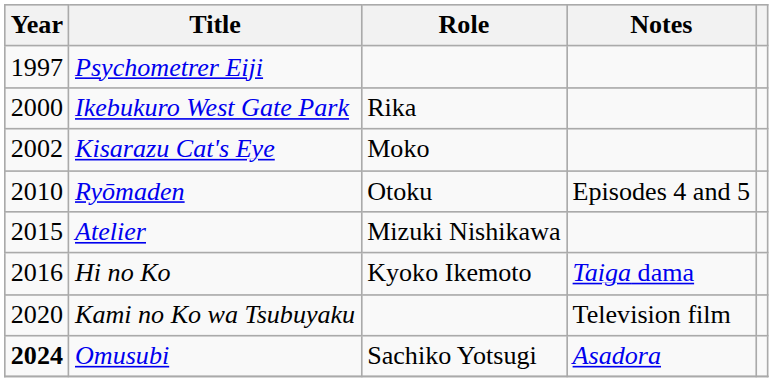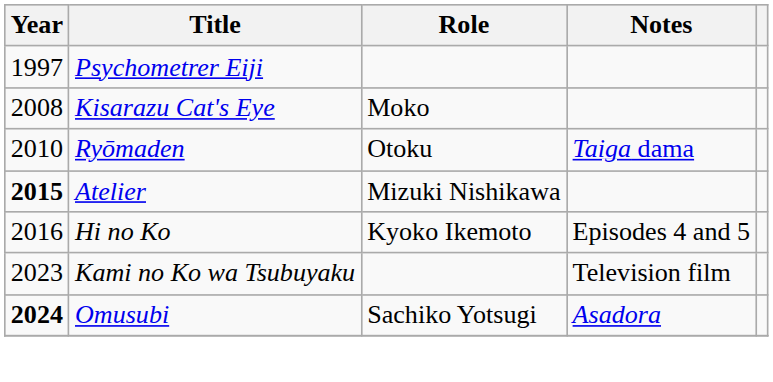 <table class="wikitable">
 <tr>
 <th>Year</th>
 <th>Title</th>
 <th>Role</th>
 <th>Notes</th>
 <th></th>
 </tr>
 <tr>
 <td>1997</td>
 <td><em><a href='#'>Psychometrer Eiji</a></em></td>
 <td></td>
 <td></td>
 <td></td>
 </tr>
 <tr>
-<td>2000</td>
-<td><em><a href='#'>Ikebukuro West Gate Park</a></em></td>
-<td>Rika</td>
-<td></td>
-<td></td>
-</tr>
-<tr>
-<td>2002</td>
+<td>2008</td>
 <td><em><a href='#'>Kisarazu Cat's Eye</a></em></td>
 <td>Moko</td>
 <td></td>
 <td></td>
 </tr>
 <tr>
 <td>2010</td>
 <td><em><a href='#'>Ryōmaden</a></em></td>
 <td>Otoku</td>
-<td>Episodes 4 and 5</td>
+<td><a href='#'><em>Taiga</em> dama</a></td>
 <td></td>
 </tr>
 <tr>
-<td>2015</td>
+<td><strong>2015</strong></td>
 <td><em><a href='#'>Atelier</a></em></td>
 <td>Mizuki Nishikawa</td>
 <td></td>
 <td></td>
 </tr>
 <tr>
 <td>2016</td>
 <td><em>Hi no Ko</em></td>
 <td>Kyoko Ikemoto</td>
-<td><a href='#'><em>Taiga</em> dama</a></td>
+<td>Episodes 4 and 5</td>
 <td></td>
 </tr>
 <tr>
-<td>2020</td>
+<td>2023</td>
 <td><em>Kami no Ko wa Tsubuyaku</em></td>
 <td></td>
 <td>Television film</td>
 <td></td>
 </tr>
 <tr>
 <td><strong>2024</strong></td>
 <td><em><a href='#'>Omusubi</a></em></td>
 <td>Sachiko Yotsugi</td>
 <td><em><a href='#'>Asadora</a></em></td>
 <td></td>
 </tr>
 <tr>
 </tr>
 </table>
